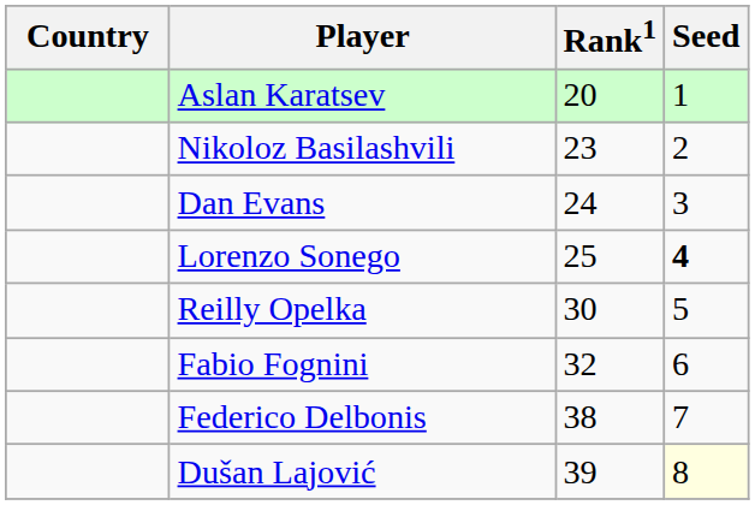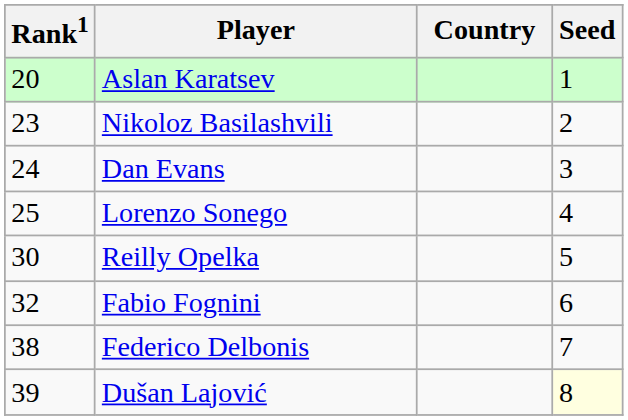 <table class="sortable wikitable">
 <tr>
+<th>Rank<sup>1</sup></th>
+<th width=175>Player</th>
 <th width=70>Country</th>
-<th width=175>Player</th>
-<th>Rank<sup>1</sup></th>
 <th>Seed</th>
 </tr>
 <tr style="background:#cfc;">
+<td>20</td>
+<td><a href='#'>Aslan Karatsev</a></td>
 <td></td>
-<td><a href='#'>Aslan Karatsev</a></td>
-<td>20</td>
 <td>1</td>
 </tr>
 <tr>
+<td>23</td>
+<td><a href='#'>Nikoloz Basilashvili</a></td>
 <td></td>
-<td><a href='#'>Nikoloz Basilashvili</a></td>
-<td>23</td>
 <td>2</td>
 </tr>
 <tr>
+<td>24</td>
+<td><a href='#'>Dan Evans</a></td>
 <td></td>
-<td><a href='#'>Dan Evans</a></td>
-<td>24</td>
 <td>3</td>
 </tr>
 <tr>
+<td>25</td>
+<td><a href='#'>Lorenzo Sonego</a></td>
 <td></td>
-<td><a href='#'>Lorenzo Sonego</a></td>
-<td>25</td>
-<td><strong>4</strong></td>
+<td>4</td>
 </tr>
 <tr>
+<td>30</td>
+<td><a href='#'>Reilly Opelka</a></td>
 <td></td>
-<td><a href='#'>Reilly Opelka</a></td>
-<td>30</td>
 <td>5</td>
 </tr>
 <tr>
+<td>32</td>
+<td><a href='#'>Fabio Fognini</a></td>
 <td></td>
-<td><a href='#'>Fabio Fognini</a></td>
-<td>32</td>
 <td>6</td>
 </tr>
 <tr>
+<td>38</td>
+<td><a href='#'>Federico Delbonis</a></td>
 <td></td>
-<td><a href='#'>Federico Delbonis</a></td>
-<td>38</td>
 <td>7</td>
 </tr>
 <tr>
+<td>39</td>
+<td><a href='#'>Dušan Lajović</a></td>
 <td></td>
-<td><a href='#'>Dušan Lajović</a></td>
-<td>39</td>
 <td style="background: lightyellow;">8</td>
 </tr>
 </table>
